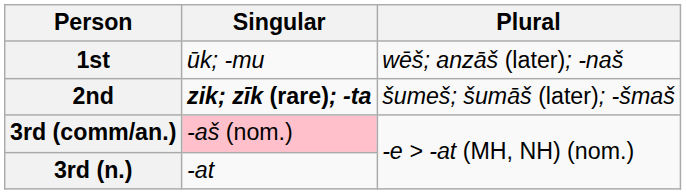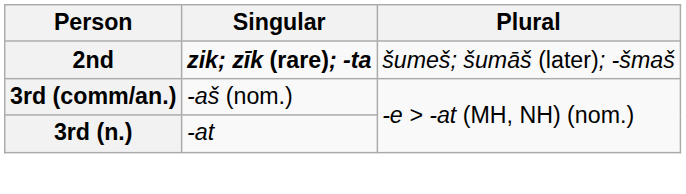 <table class="wikitable sortable">
 <tr>
 <th>Person</th>
 <th>Singular</th>
 <th>Plural</th>
-</tr>
-<tr>
-<th>1st</th>
-<td><em>ūk; -mu</em></td>
-<td><em>wēš; anzāš</em> (later)<em>; -naš</em></td>
 </tr>
 <tr>
 <th>2nd</th>
 <td><strong><em>zik; zīk</em> (rare)<em>; -ta</em></strong></td>
 <td><em>šumeš; šumāš</em> (later)<em>; -šmaš</em></td>
 </tr>
 <tr>
 <th>3rd (comm/an.)</th>
-<td style="background: pink;"><em>-aš</em> (nom.)</td>
+<td><em>-aš</em> (nom.)</td>
 <td rowspan="2"><em>-e > -at</em> (MH, NH) (nom.)</td>
 </tr>
 <tr>
 <th>3rd (n.)</th>
 <td><em>-at</em></td>
 </tr>
 </table>
